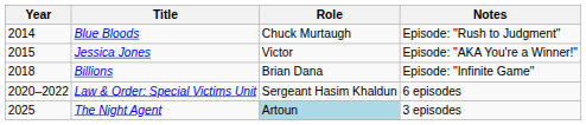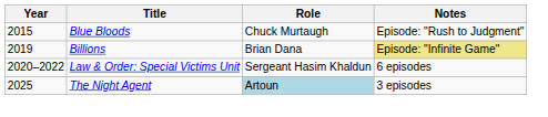 <table class="wikitable sortable">
 <tr>
 <th>Year</th>
 <th>Title</th>
 <th>Role</th>
 <th class="unsortable">Notes</th>
 </tr>
 <tr>
-<td>2014</td>
+<td>2015</td>
 <td><em><a href='#'>Blue Bloods</a></em></td>
 <td>Chuck Murtaugh</td>
 <td>Episode: "Rush to Judgment"</td>
 </tr>
 <tr>
-<td>2015</td>
-<td><em><a href='#'>Jessica Jones</a></em></td>
-<td>Victor</td>
-<td>Episode: "AKA You're a Winner!"</td>
-</tr>
-<tr>
-<td>2018</td>
+<td>2019</td>
 <td><em><a href='#'>Billions</a></em></td>
 <td>Brian Dana</td>
-<td>Episode: "Infinite Game"</td>
+<td style="background: khaki;">Episode: "Infinite Game"</td>
 </tr>
 <tr>
 <td>2020–2022</td>
 <td><em><a href='#'>Law & Order: Special Victims Unit</a></em></td>
 <td>Sergeant Hasim Khaldun</td>
 <td>6 episodes</td>
 </tr>
 <tr>
 <td>2025</td>
 <td><em><a href='#'>The Night Agent</a></em></td>
 <td style="background: lightblue;">Artoun</td>
 <td>3 episodes</td>
 </tr>
 </table>
